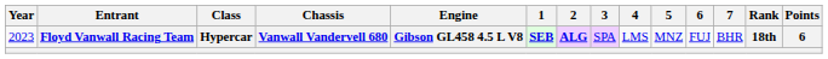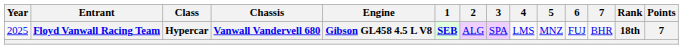 <table class="wikitable" style="text-align:center; font-size:85%">
 <tr>
 <th>Year</th>
 <th>Entrant</th>
 <th>Class</th>
 <th>Chassis</th>
 <th>Engine</th>
 <th>1</th>
 <th>2</th>
 <th>3</th>
 <th>4</th>
 <th>5</th>
 <th>6</th>
 <th>7</th>
 <th>Rank</th>
 <th>Points</th>
 </tr>
 <tr>
-<td><a href='#'>2023</a></td>
+<td><a href='#'>2025</a></td>
 <th nowrap><a href='#'>Floyd Vanwall Racing Team</a></th>
 <th>Hypercar</th>
 <th nowrap><a href='#'>Vanwall Vandervell 680</a></th>
 <th nowrap><a href='#'>Gibson</a> GL458 4.5 L V8</th>
 <td style="background:#DFFFDF;"><strong><a href='#'>SEB</a><br></strong></td>
-<td style="background:#EFCFFF;"><strong><a href='#'>ALG</a><br></strong></td>
+<td style="background:#EFCFFF;"><a href='#'>ALG</a><br></td>
 <td style="background:#EFCFFF;"><a href='#'>SPA</a><br></td>
 <td><a href='#'>LMS</a></td>
 <td><a href='#'>MNZ</a></td>
 <td><a href='#'>FUJ</a></td>
 <td><a href='#'>BHR</a></td>
 <th>18th</th>
-<th>6</th>
+<th>7</th>
 </tr>
 <tr>
 <th colspan="14"></th>
 </tr>
 </table>
